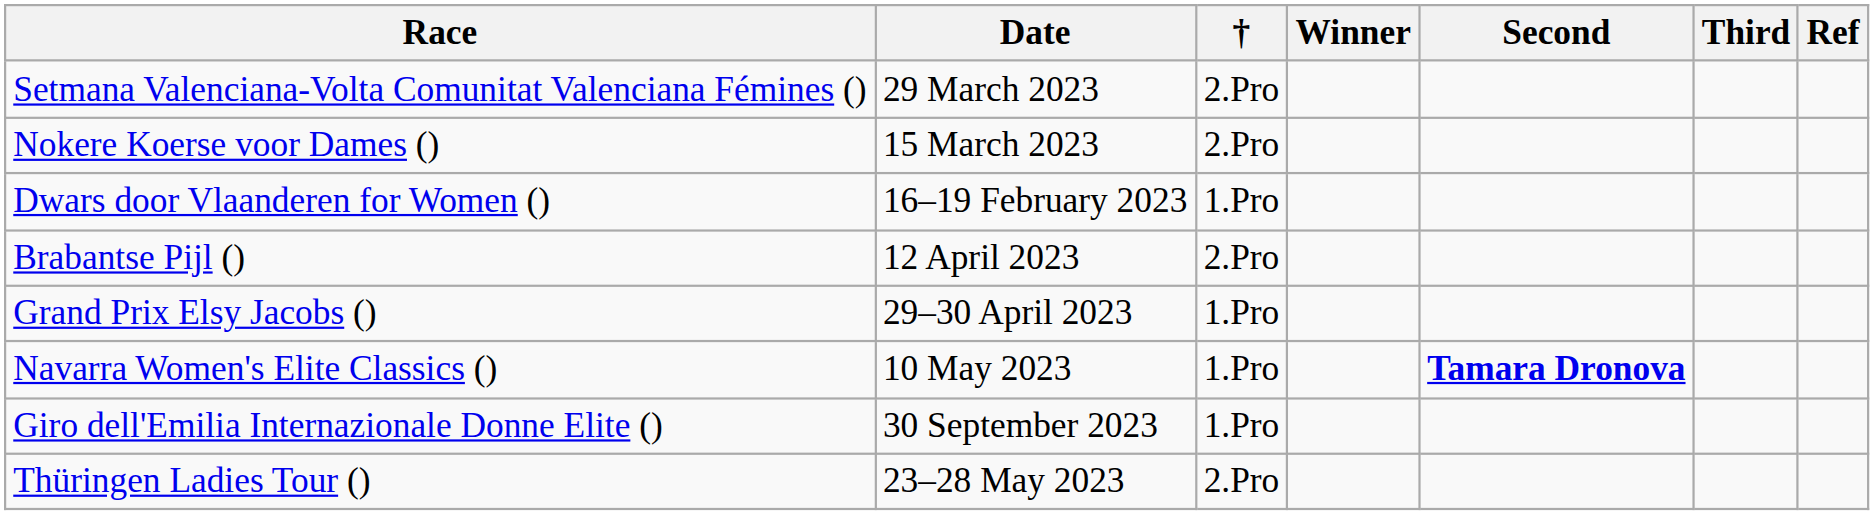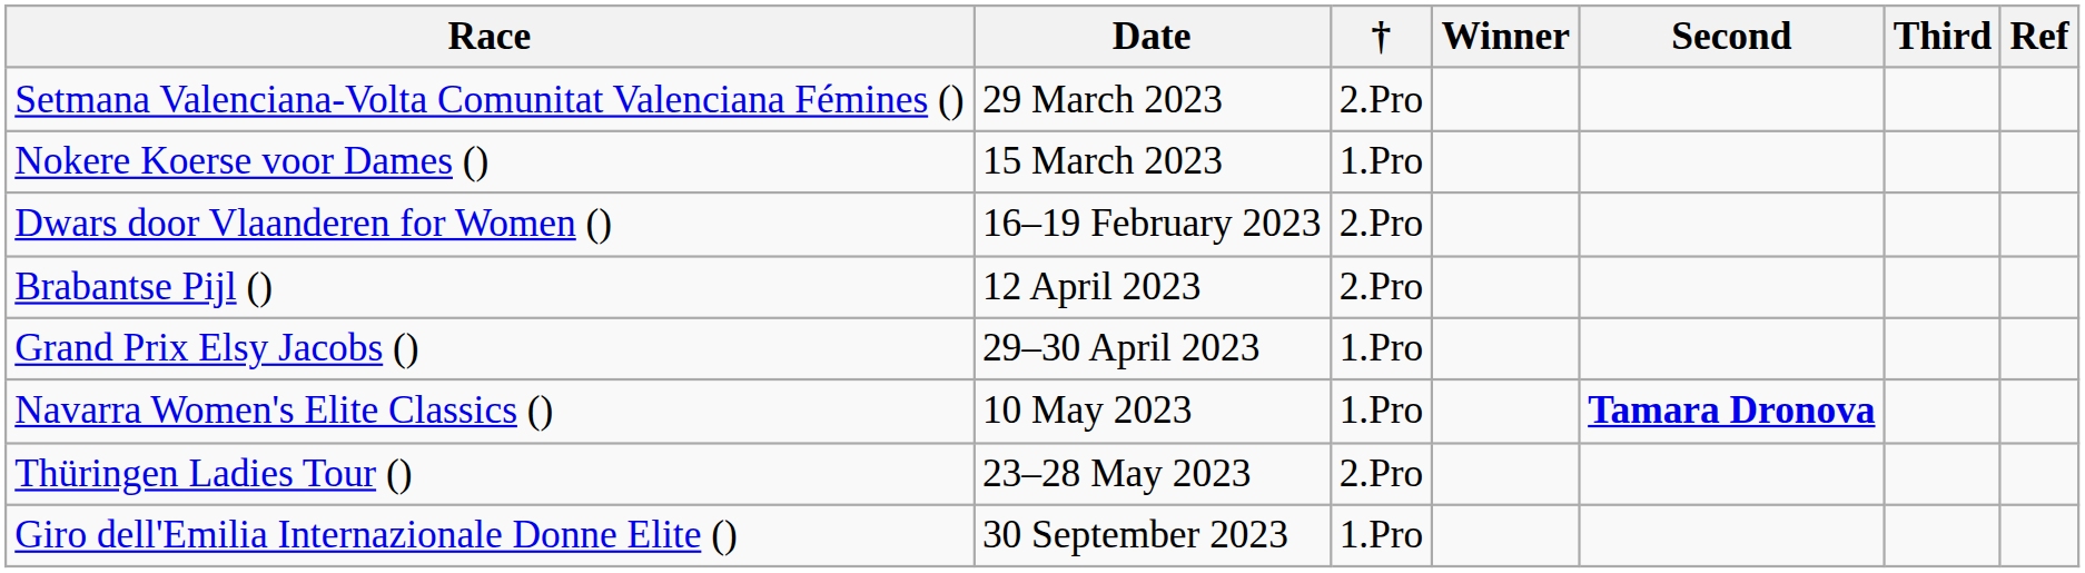 <table class="wikitable sortable">
 <tr>
 <th>Race</th>
 <th>Date</th>
 <th> †</th>
 <th>Winner</th>
 <th>Second</th>
 <th>Third</th>
 <th>Ref</th>
 </tr>
 <tr>
 <td> <a href='#'>Setmana Valenciana-Volta Comunitat Valenciana Fémines</a> ()</td>
 <td>29 March 2023</td>
 <td>2.Pro</td>
 <td></td>
 <td></td>
 <td></td>
 <td align="center"></td>
 </tr>
 <tr>
 <td> <a href='#'>Nokere Koerse voor Dames</a> ()</td>
 <td>15 March 2023</td>
-<td>2.Pro</td>
+<td>1.Pro</td>
 <td></td>
 <td></td>
 <td></td>
 <td align="center"></td>
 </tr>
 <tr>
 <td> <a href='#'>Dwars door Vlaanderen for Women</a> ()</td>
 <td>16–19 February 2023</td>
-<td>1.Pro</td>
+<td>2.Pro</td>
 <td></td>
 <td></td>
 <td></td>
 <td align="center"></td>
 </tr>
 <tr>
 <td> <a href='#'>Brabantse Pijl</a> ()</td>
 <td>12 April 2023</td>
 <td>2.Pro</td>
 <td></td>
 <td></td>
 <td></td>
 <td align="center"></td>
 </tr>
 <tr>
 <td> <a href='#'>Grand Prix Elsy Jacobs</a> ()</td>
 <td>29–30 April 2023</td>
 <td>1.Pro</td>
 <td></td>
 <td></td>
 <td></td>
 <td align="center"></td>
 </tr>
 <tr>
 <td> <a href='#'>Navarra Women's Elite Classics</a> ()</td>
 <td>10 May 2023</td>
 <td>1.Pro</td>
 <td></td>
 <td><strong> <a href='#'>Tamara Dronova</a></strong></td>
 <td></td>
 <td align="center"></td>
 </tr>
 <tr>
+<td> <a href='#'>Thüringen Ladies Tour</a> ()</td>
+<td>23–28 May 2023</td>
+<td>2.Pro</td>
+<td></td>
+<td></td>
+<td></td>
+<td align="center"></td>
+</tr>
+<tr>
 <td> <a href='#'>Giro dell'Emilia Internazionale Donne Elite</a> ()</td>
 <td>30 September 2023</td>
 <td>1.Pro</td>
 <td></td>
 <td></td>
 <td></td>
 <td align="center"></td>
 </tr>
-<tr>
-<td> <a href='#'>Thüringen Ladies Tour</a> ()</td>
-<td>23–28 May 2023</td>
-<td>2.Pro</td>
-<td></td>
-<td></td>
-<td></td>
-<td align="center"></td>
-</tr>
 </table>
